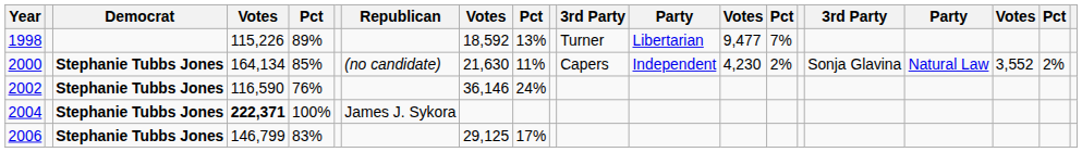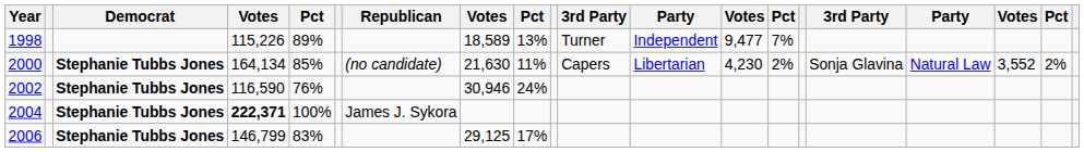 <table class="wikitable" style="margin:0.5em ; font-size:95%">
 <tr>
 <th>Year</th>
 <th></th>
 <th>Democrat</th>
 <th>Votes</th>
 <th>Pct</th>
 <th></th>
 <th>Republican</th>
 <th>Votes</th>
 <th>Pct</th>
 <th></th>
 <th>3rd Party</th>
 <th>Party</th>
 <th>Votes</th>
 <th>Pct</th>
 <th></th>
 <th>3rd Party</th>
 <th>Party</th>
 <th>Votes</th>
 <th>Pct</th>
 <th></th>
 </tr>
 <tr>
 <td><a href='#'>1998</a></td>
 <td></td>
 <td></td>
 <td>115,226</td>
 <td>89%</td>
 <td></td>
 <td></td>
-<td>18,592</td>
+<td>18,589</td>
 <td>13%</td>
 <td></td>
 <td> Turner</td>
-<td><a href='#'>Libertarian</a></td>
+<td><a href='#'>Independent</a></td>
 <td>9,477</td>
 <td>7%</td>
 <td></td>
 <td></td>
 <td></td>
 <td></td>
 <td></td>
 <td></td>
 </tr>
 <tr>
 <td><a href='#'>2000</a></td>
 <td></td>
 <td><strong>Stephanie Tubbs Jones</strong></td>
 <td>164,134</td>
 <td>85%</td>
 <td></td>
 <td><em>(no candidate)</em></td>
 <td>21,630</td>
 <td>11%</td>
 <td></td>
 <td> Capers</td>
-<td><a href='#'>Independent</a></td>
+<td><a href='#'>Libertarian</a></td>
 <td>4,230</td>
 <td>2%</td>
 <td></td>
 <td>Sonja Glavina</td>
 <td><a href='#'>Natural Law</a></td>
 <td>3,552</td>
 <td>2%</td>
 <td></td>
 </tr>
 <tr>
 <td><a href='#'>2002</a></td>
 <td></td>
 <td><strong>Stephanie Tubbs Jones</strong></td>
 <td>116,590</td>
 <td>76%</td>
 <td></td>
 <td></td>
-<td>36,146</td>
+<td>30,946</td>
 <td>24%</td>
 <td></td>
 <td></td>
 <td></td>
 <td></td>
 <td></td>
 <td></td>
 <td></td>
 <td></td>
 <td></td>
 <td></td>
 <td></td>
 </tr>
 <tr>
 <td><a href='#'>2004</a></td>
 <td></td>
 <td><strong>Stephanie Tubbs Jones</strong></td>
 <td><strong>222,371</strong></td>
 <td>100%</td>
 <td></td>
 <td>James J. Sykora</td>
 <td></td>
 <td></td>
 <td></td>
 <td></td>
 <td></td>
 <td></td>
 <td></td>
 <td></td>
 <td></td>
 <td></td>
 <td></td>
 <td></td>
 <td></td>
 </tr>
 <tr>
 <td><a href='#'>2006</a></td>
 <td></td>
 <td><strong>Stephanie Tubbs Jones</strong></td>
 <td>146,799</td>
 <td>83%</td>
 <td></td>
 <td></td>
 <td>29,125</td>
 <td>17%</td>
 <td></td>
 <td></td>
 <td></td>
 <td></td>
 <td></td>
 <td></td>
 <td></td>
 <td></td>
 <td></td>
 <td></td>
 <td></td>
 </tr>
 </table>
